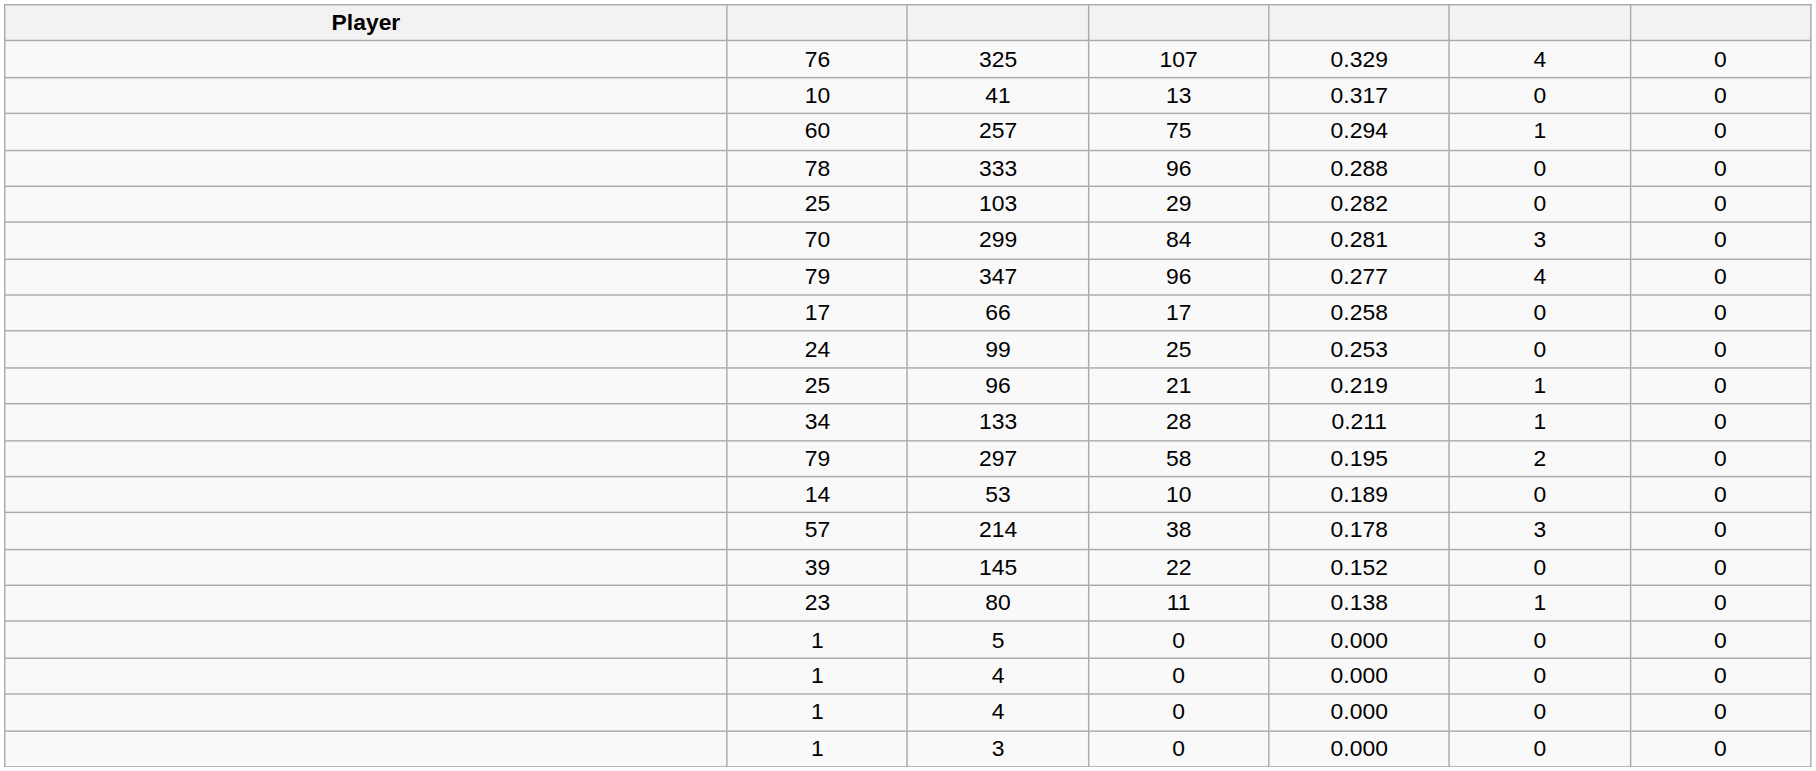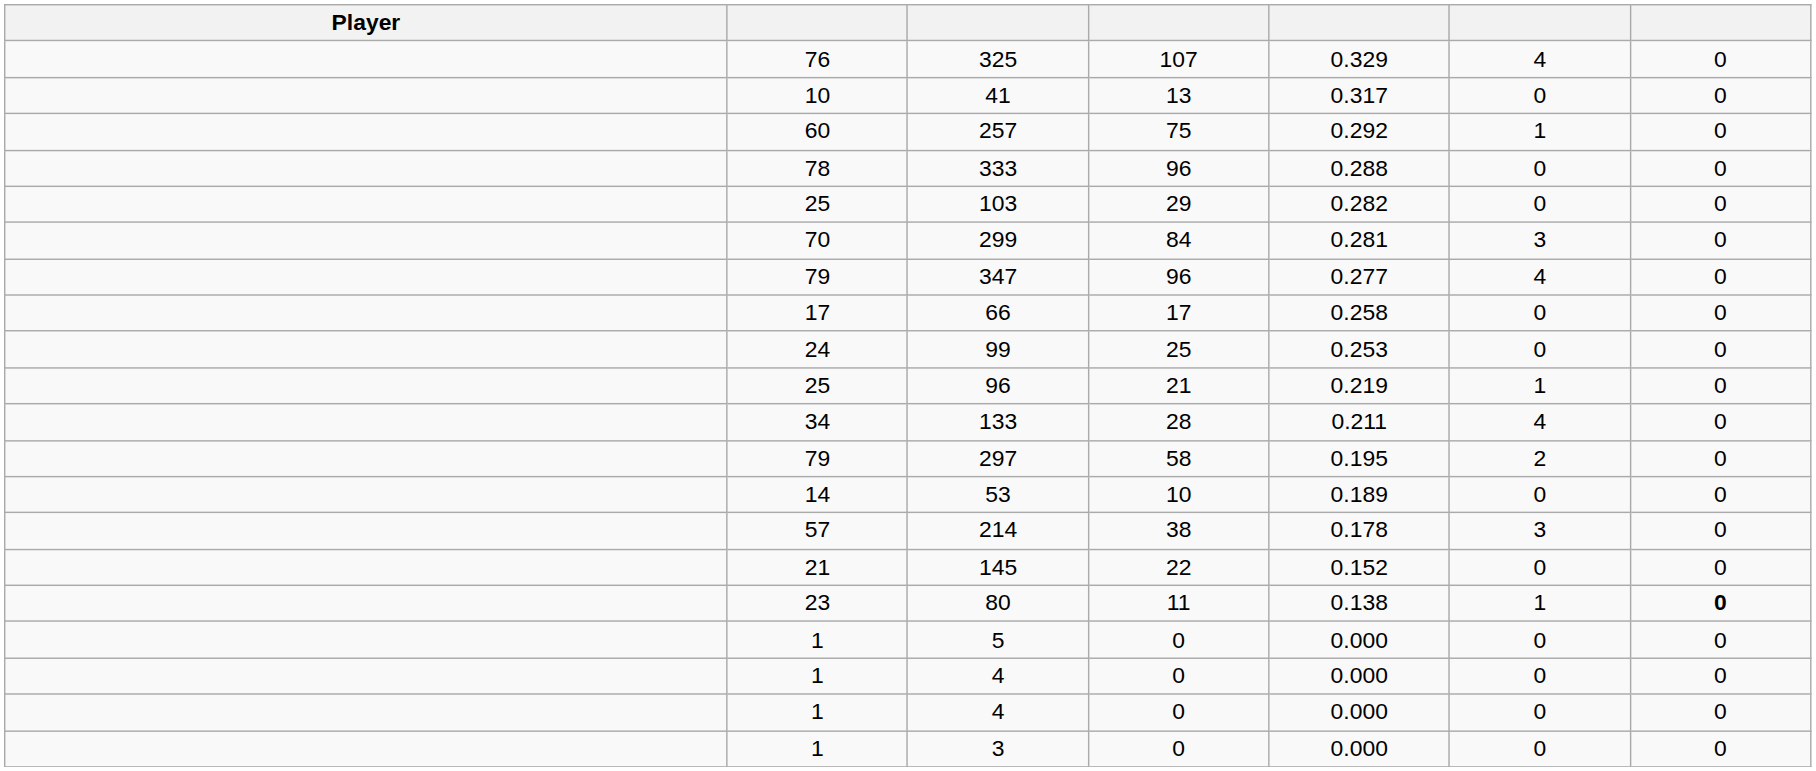 <table class="wikitable sortable" style="text-align:center;" width="100%">
 <tr>
 <th width="40%">Player</th>
 <th width="10%"></th>
 <th width="10%"></th>
 <th width="10%"></th>
 <th width="10%"></th>
 <th width="10%"></th>
 <th width="10%"></th>
 </tr>
 <tr>
 <td></td>
 <td>76</td>
 <td>325</td>
 <td>107</td>
 <td>0.329</td>
 <td>4</td>
 <td>0</td>
 </tr>
 <tr>
 <td></td>
 <td>10</td>
 <td>41</td>
 <td>13</td>
 <td>0.317</td>
 <td>0</td>
 <td>0</td>
 </tr>
 <tr>
 <td></td>
 <td>60</td>
 <td>257</td>
 <td>75</td>
-<td>0.294</td>
+<td>0.292</td>
 <td>1</td>
 <td>0</td>
 </tr>
 <tr>
 <td></td>
 <td>78</td>
 <td>333</td>
 <td>96</td>
 <td>0.288</td>
 <td>0</td>
 <td>0</td>
 </tr>
 <tr>
 <td></td>
 <td>25</td>
 <td>103</td>
 <td>29</td>
 <td>0.282</td>
 <td>0</td>
 <td>0</td>
 </tr>
 <tr>
 <td></td>
 <td>70</td>
 <td>299</td>
 <td>84</td>
 <td>0.281</td>
 <td>3</td>
 <td>0</td>
 </tr>
 <tr>
 <td></td>
 <td>79</td>
 <td>347</td>
 <td>96</td>
 <td>0.277</td>
 <td>4</td>
 <td>0</td>
 </tr>
 <tr>
 <td></td>
 <td>17</td>
 <td>66</td>
 <td>17</td>
 <td>0.258</td>
 <td>0</td>
 <td>0</td>
 </tr>
 <tr>
 <td></td>
 <td>24</td>
 <td>99</td>
 <td>25</td>
 <td>0.253</td>
 <td>0</td>
 <td>0</td>
 </tr>
 <tr>
 <td></td>
 <td>25</td>
 <td>96</td>
 <td>21</td>
 <td>0.219</td>
 <td>1</td>
 <td>0</td>
 </tr>
 <tr>
 <td></td>
 <td>34</td>
 <td>133</td>
 <td>28</td>
 <td>0.211</td>
-<td>1</td>
+<td>4</td>
 <td>0</td>
 </tr>
 <tr>
 <td></td>
 <td>79</td>
 <td>297</td>
 <td>58</td>
 <td>0.195</td>
 <td>2</td>
 <td>0</td>
 </tr>
 <tr>
 <td></td>
 <td>14</td>
 <td>53</td>
 <td>10</td>
 <td>0.189</td>
 <td>0</td>
 <td>0</td>
 </tr>
 <tr>
 <td></td>
 <td>57</td>
 <td>214</td>
 <td>38</td>
 <td>0.178</td>
 <td>3</td>
 <td>0</td>
 </tr>
 <tr>
 <td></td>
-<td>39</td>
+<td>21</td>
 <td>145</td>
 <td>22</td>
 <td>0.152</td>
 <td>0</td>
 <td>0</td>
 </tr>
 <tr>
 <td></td>
 <td>23</td>
 <td>80</td>
 <td>11</td>
 <td>0.138</td>
 <td>1</td>
-<td>0</td>
+<td><strong>0</strong></td>
 </tr>
 <tr>
 <td></td>
 <td>1</td>
 <td>5</td>
 <td>0</td>
 <td>0.000</td>
 <td>0</td>
 <td>0</td>
 </tr>
 <tr>
 <td></td>
 <td>1</td>
 <td>4</td>
 <td>0</td>
 <td>0.000</td>
 <td>0</td>
 <td>0</td>
 </tr>
 <tr>
 <td></td>
 <td>1</td>
 <td>4</td>
 <td>0</td>
 <td>0.000</td>
 <td>0</td>
 <td>0</td>
 </tr>
 <tr>
 <td></td>
 <td>1</td>
 <td>3</td>
 <td>0</td>
 <td>0.000</td>
 <td>0</td>
 <td>0</td>
 </tr>
 </table>
